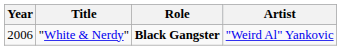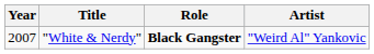 <table class="wikitable sortable">
 <tr style="background:#b0c4de; text-align:center;">
 <th>Year</th>
 <th>Title</th>
 <th>Role</th>
 <th>Artist</th>
 </tr>
 <tr>
-<td>2006</td>
+<td>2007</td>
 <td>"<a href='#'>White & Nerdy</a>"</td>
 <td><strong>Black Gangster</strong></td>
 <td><a href='#'>"Weird Al" Yankovic</a></td>
 </tr>
 </table>
